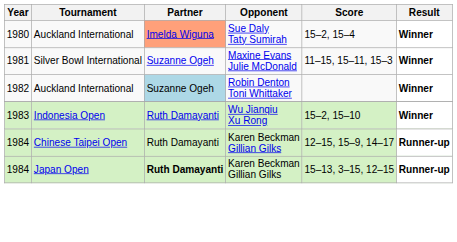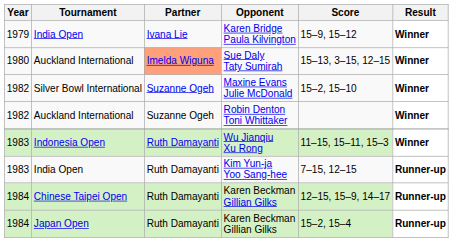 <table class="sortable wikitable" style="font-size: 90%;">
 <tr>
 <th>Year</th>
 <th>Tournament</th>
 <th>Partner</th>
 <th>Opponent</th>
 <th>Score</th>
 <th>Result</th>
 </tr>
 <tr>
+<td align="center">1979</td>
+<td align="left"><a href='#'>India Open</a></td>
+<td align="left"> <a href='#'>Ivana Lie</a></td>
+<td align="left"> <a href='#'>Karen Bridge</a><br> <a href='#'>Paula Kilvington</a></td>
+<td align="left">15–9, 15–12</td>
+<td style="text-align:left; background:white"> <strong>Winner</strong></td>
+</tr>
+<tr>
 <td align="center">1980</td>
 <td align="left">Auckland International</td>
 <td align="left" style="background: lightsalmon;"> <a href='#'>Imelda Wiguna</a></td>
 <td align="left"> <a href='#'>Sue Daly</a> <br> <a href='#'>Taty Sumirah</a></td>
-<td align="left">15–2, 15–4</td>
+<td align="left">15–13, 3–15, 12–15</td>
 <td style="text-align:left; background:white"> <strong>Winner</strong></td>
 </tr>
 <tr>
-<td align="center">1981</td>
+<td align="center">1982</td>
 <td align="left">Silver Bowl International</td>
 <td align="left"> <a href='#'>Suzanne Ogeh</a></td>
 <td align="left"> <a href='#'>Maxine Evans</a> <br> <a href='#'>Julie McDonald</a></td>
-<td align="left">11–15, 15–11, 15–3</td>
+<td align="left">15–2, 15–10</td>
 <td style="text-align:left; background:white"> <strong>Winner</strong></td>
 </tr>
 <tr>
 <td align="center">1982</td>
 <td align="left">Auckland International</td>
-<td align="left" style="background: lightblue;"> Suzanne Ogeh</td>
+<td align="left"> Suzanne Ogeh</td>
 <td align="left"> <a href='#'>Robin Denton</a> <br> <a href='#'>Toni Whittaker</a></td>
 <td align="left"></td>
 <td style="text-align:left; background:white"> <strong>Winner</strong></td>
 </tr>
 <tr>
 </tr>
 <tr style="background:#D4F1C5">
 <td align="center">1983</td>
 <td align="left"><a href='#'>Indonesia Open</a></td>
 <td align="left"> <a href='#'>Ruth Damayanti</a></td>
 <td align="left"> <a href='#'>Wu Jianqiu</a><br> <a href='#'>Xu Rong</a></td>
-<td align="left">15–2, 15–10</td>
+<td align="left">11–15, 15–11, 15–3</td>
 <td style="text-align:left; background:white"> <strong>Winner</strong></td>
+</tr>
+<tr>
+<td align="center">1983</td>
+<td align="left">India Open</td>
+<td align="left"> Ruth Damayanti</td>
+<td align="left"> <a href='#'>Kim Yun-ja</a><br> <a href='#'>Yoo Sang-hee</a></td>
+<td align="left">7–15, 12–15</td>
+<td style="text-align:left; background:white"> <strong>Runner-up</strong></td>
 </tr>
 <tr style="background:#D4F1C5">
 <td align="center">1984</td>
 <td align="left"><a href='#'>Chinese Taipei Open</a></td>
 <td align="left"> Ruth Damayanti</td>
 <td align="left"> Karen Beckman<br> <a href='#'>Gillian Gilks</a></td>
 <td align="left">12–15, 15–9, 14–17</td>
 <td style="text-align:left; background:white"> <strong>Runner-up</strong></td>
 </tr>
 <tr style="background:#D4F1C5">
 <td align="center">1984</td>
 <td align="left"><a href='#'>Japan Open</a></td>
-<td align="left"><strong> Ruth Damayanti</strong></td>
+<td align="left"> Ruth Damayanti</td>
 <td align="left"> Karen Beckman<br> Gillian Gilks</td>
-<td align="left">15–13, 3–15, 12–15</td>
+<td align="left">15–2, 15–4</td>
 <td style="text-align:left; background:white"> <strong>Runner-up</strong></td>
 </tr>
 </table>
